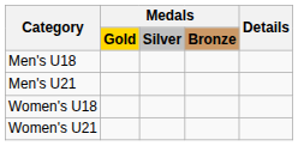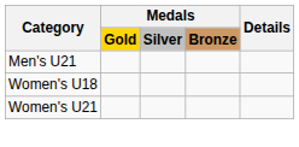 <table class="wikitable">
 <tr>
 <th rowspan="2">Category</th>
 <th colspan="3">Medals</th>
 <th rowspan="2">Details</th>
 </tr>
 <tr style="text-align:center;">
 <td bgcolor="gold"><strong>Gold</strong></td>
 <td bgcolor="silver"><strong>Silver</strong></td>
 <td bgcolor="cc9966"><strong>Bronze</strong></td>
-</tr>
-<tr>
-<td>Men's U18</td>
-<td></td>
-<td></td>
-<td></td>
-<td></td>
 </tr>
 <tr>
 <td>Men's U21</td>
 <td></td>
 <td></td>
 <td></td>
 <td></td>
 </tr>
 <tr>
 <td>Women's U18</td>
 <td></td>
 <td></td>
 <td></td>
 <td></td>
 </tr>
 <tr>
 <td>Women's U21</td>
 <td></td>
 <td></td>
 <td></td>
 <td></td>
 </tr>
 </table>
